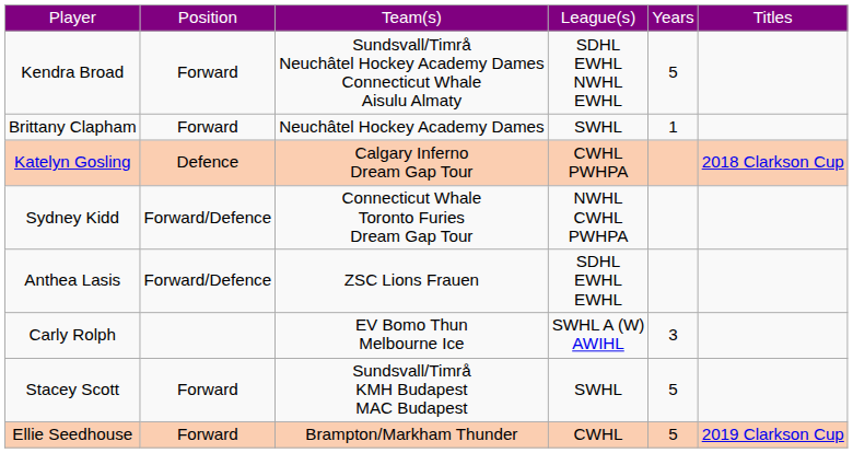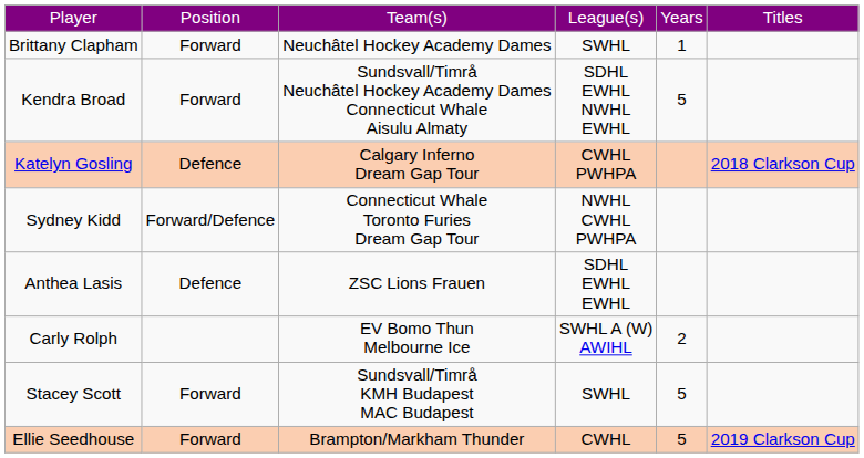 <table class="wikitable sortable">
 <tr align="center"  style=" background:purple;color:#FFFFFF;">
 <td>Player</td>
 <td>Position</td>
 <td>Team(s)</td>
 <td>League(s)</td>
 <td>Years</td>
 <td>Titles</td>
 </tr>
 <tr align="center" bgcolor="">
+<td>Brittany Clapham</td>
+<td>Forward</td>
+<td>Neuchâtel Hockey Academy Dames</td>
+<td>SWHL</td>
+<td>1</td>
+<td></td>
+</tr>
+<tr align="center" bgcolor="">
 <td>Kendra Broad</td>
 <td>Forward</td>
 <td>Sundsvall/Timrå<br>Neuchâtel Hockey Academy Dames<br>Connecticut Whale<br>Aisulu Almaty</td>
 <td>SDHL<br>EWHL<br>NWHL<br>EWHL</td>
 <td>5</td>
-<td></td>
-</tr>
-<tr align="center" bgcolor="">
-<td>Brittany Clapham</td>
-<td>Forward</td>
-<td>Neuchâtel Hockey Academy Dames</td>
-<td>SWHL</td>
-<td>1</td>
 <td></td>
 </tr>
 <tr align="center" bgcolor="FBCEB1">
 <td><a href='#'>Katelyn Gosling</a></td>
 <td>Defence</td>
 <td>Calgary Inferno<br>Dream Gap Tour</td>
 <td>CWHL<br>PWHPA</td>
 <td></td>
 <td><a href='#'>2018 Clarkson Cup</a></td>
 </tr>
 <tr align="center" bgcolor="">
 <td>Sydney Kidd</td>
 <td>Forward/Defence</td>
 <td>Connecticut Whale<br>Toronto Furies<br>Dream Gap Tour</td>
 <td>NWHL<br>CWHL<br>PWHPA</td>
 <td></td>
 <td></td>
 </tr>
 <tr align="center" bgcolor="">
 <td>Anthea Lasis</td>
-<td>Forward/Defence</td>
+<td>Defence</td>
 <td>ZSC Lions Frauen</td>
 <td>SDHL<br>EWHL<br>EWHL</td>
 <td></td>
 <td></td>
 </tr>
 <tr align="center" bgcolor="">
 <td>Carly Rolph</td>
 <td></td>
 <td>EV Bomo Thun<br>Melbourne Ice</td>
 <td>SWHL A (W)<br><a href='#'>AWIHL</a></td>
-<td>3</td>
+<td>2</td>
 <td></td>
 </tr>
 <tr align="center" bgcolor="">
 <td>Stacey Scott</td>
 <td>Forward</td>
 <td>Sundsvall/Timrå<br>KMH Budapest<br>MAC Budapest</td>
 <td>SWHL</td>
 <td>5</td>
 <td></td>
 </tr>
 <tr align="center" bgcolor="FBCEB1">
 <td>Ellie Seedhouse</td>
 <td>Forward</td>
 <td>Brampton/Markham Thunder</td>
 <td>CWHL</td>
 <td>5</td>
 <td><a href='#'>2019 Clarkson Cup</a></td>
 </tr>
 </table>
